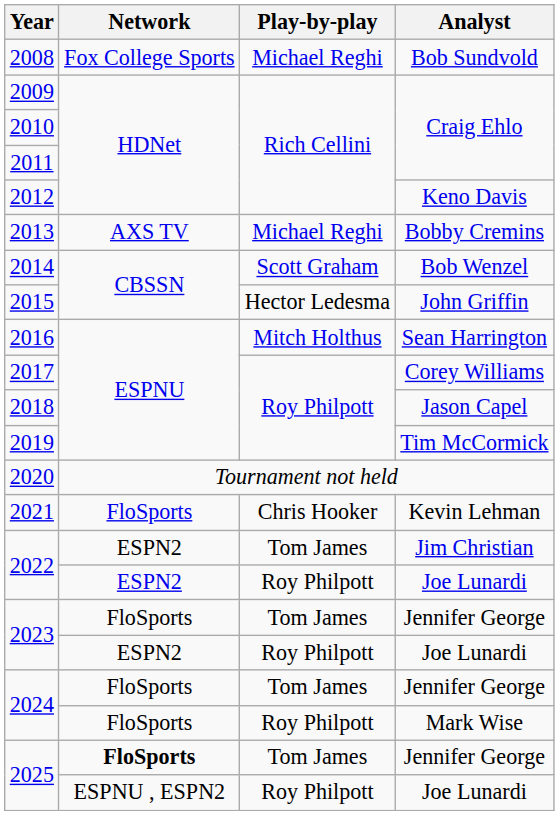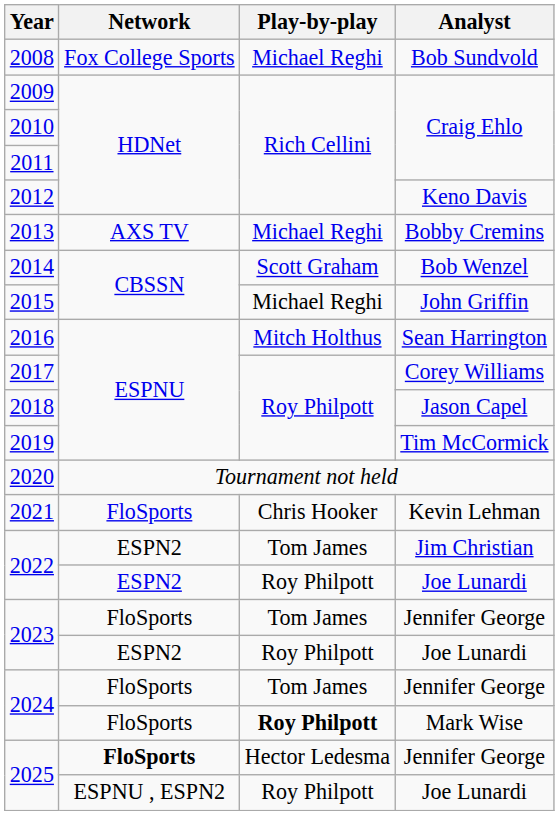 <table class="wikitable sortable" style="text-align:center">
 <tr>
 <th>Year</th>
 <th>Network</th>
 <th>Play-by-play</th>
 <th>Analyst</th>
 </tr>
 <tr>
 <td><a href='#'>2008</a></td>
 <td><a href='#'>Fox College Sports</a></td>
 <td><a href='#'>Michael Reghi</a></td>
 <td><a href='#'>Bob Sundvold</a></td>
 </tr>
 <tr>
 <td><a href='#'>2009</a></td>
 <td ! rowspan=4><a href='#'>HDNet</a> </td>
 <td rowspan="4" !><a href='#'>Rich Cellini</a></td>
 <td ! rowspan=3><a href='#'>Craig Ehlo</a></td>
 </tr>
 <tr>
 <td><a href='#'>2010</a></td>
 </tr>
 <tr>
 <td><a href='#'>2011</a></td>
 </tr>
 <tr>
 <td><a href='#'>2012</a></td>
 <td><a href='#'>Keno Davis</a></td>
 </tr>
 <tr>
 <td><a href='#'>2013</a></td>
 <td><a href='#'>AXS TV</a> </td>
 <td><a href='#'>Michael Reghi</a></td>
 <td><a href='#'>Bobby Cremins</a></td>
 </tr>
 <tr>
 <td><a href='#'>2014</a></td>
 <td ! rowspan=2><a href='#'>CBSSN</a> </td>
 <td><a href='#'>Scott Graham</a></td>
 <td><a href='#'>Bob Wenzel</a></td>
 </tr>
 <tr>
 <td><a href='#'>2015</a></td>
-<td>Hector Ledesma</td>
+<td>Michael Reghi</td>
 <td><a href='#'>John Griffin</a></td>
 </tr>
 <tr>
 <td><a href='#'>2016</a></td>
 <td ! rowspan=4><a href='#'>ESPNU</a> </td>
 <td><a href='#'>Mitch Holthus</a></td>
 <td><a href='#'>Sean Harrington</a></td>
 </tr>
 <tr>
 <td><a href='#'>2017</a></td>
 <td ! rowspan=3><a href='#'>Roy Philpott</a></td>
 <td><a href='#'>Corey Williams</a></td>
 </tr>
 <tr>
 <td><a href='#'>2018</a></td>
 <td><a href='#'>Jason Capel</a></td>
 </tr>
 <tr>
 <td><a href='#'>2019</a></td>
 <td><a href='#'>Tim McCormick</a></td>
 </tr>
 <tr>
 <td><a href='#'>2020</a></td>
 <td colspan=3><em>Tournament not held</em></td>
 </tr>
 <tr>
 <td><a href='#'>2021</a></td>
 <td><a href='#'>FloSports</a></td>
 <td>Chris Hooker</td>
 <td>Kevin Lehman</td>
 </tr>
 <tr>
 <td rowspan=2><a href='#'>2022</a></td>
 <td>ESPN2 </td>
 <td>Tom James</td>
 <td><a href='#'>Jim Christian</a></td>
 </tr>
 <tr>
 <td><a href='#'>ESPN2</a> </td>
 <td>Roy Philpott</td>
 <td><a href='#'>Joe Lunardi</a></td>
 </tr>
 <tr>
 <td rowspan=2><a href='#'>2023</a></td>
 <td>FloSports </td>
 <td>Tom James</td>
 <td>Jennifer George</td>
 </tr>
 <tr>
 <td>ESPN2 </td>
 <td>Roy Philpott</td>
 <td>Joe Lunardi</td>
 </tr>
 <tr>
 <td rowspan=2><a href='#'>2024</a></td>
 <td>FloSports </td>
 <td>Tom James</td>
 <td>Jennifer George</td>
 </tr>
 <tr>
 <td>FloSports </td>
-<td>Roy Philpott</td>
+<td><strong>Roy Philpott</strong></td>
 <td>Mark Wise</td>
 </tr>
 <tr>
 <td rowspan=2><a href='#'>2025</a></td>
 <td><strong>FloSports </strong></td>
-<td>Tom James</td>
+<td>Hector Ledesma</td>
 <td>Jennifer George</td>
 </tr>
 <tr>
 <td>ESPNU , ESPN2 </td>
 <td>Roy Philpott</td>
 <td>Joe Lunardi</td>
 </tr>
 </table>
